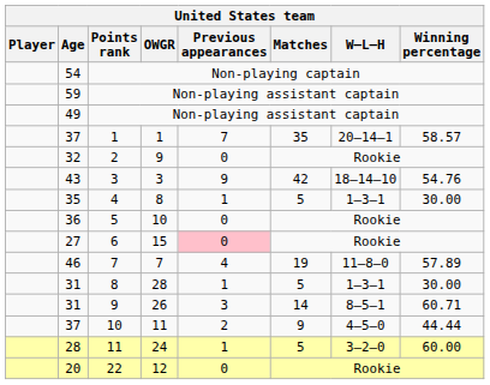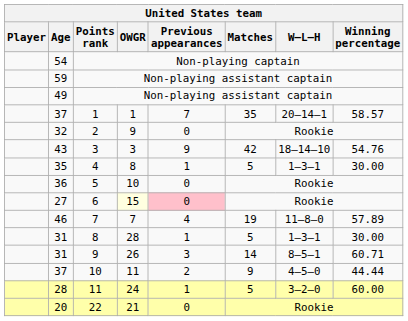 <table class="wikitable sortable" style="text-align:center">
 <tr>
 <th colspan=8> United States team</th>
 </tr>
 <tr>
 <th>Player</th>
 <th>Age</th>
 <th data-sort-type="number">Points<br>rank</th>
 <th data-sort-type="number">OWGR</th>
 <th data-sort-type="number">Previous<br>appearances</th>
 <th data-sort-type="number">Matches</th>
 <th data-sort-type="number">W–L–H</th>
 <th data-sort-type="number">Winning<br>percentage</th>
 </tr>
 <tr>
 <td align=left></td>
 <td>54</td>
 <td colspan=6>Non-playing captain</td>
 </tr>
 <tr>
 <td align=left></td>
 <td>59</td>
 <td colspan=6>Non-playing assistant captain</td>
 </tr>
 <tr>
 <td align=left></td>
 <td>49</td>
 <td colspan=6>Non-playing assistant captain</td>
 </tr>
 <tr>
 <td align=left></td>
 <td>37</td>
 <td>1</td>
 <td>1</td>
 <td>7</td>
 <td>35</td>
 <td>20–14–1</td>
 <td>58.57</td>
 </tr>
 <tr>
 <td align=left></td>
 <td>32</td>
 <td>2</td>
 <td>9</td>
 <td>0</td>
 <td colspan=3>Rookie</td>
 </tr>
 <tr>
 <td align=left></td>
 <td>43</td>
 <td>3</td>
 <td>3</td>
 <td>9</td>
 <td>42</td>
 <td>18–14–10</td>
 <td>54.76</td>
 </tr>
 <tr>
 <td align=left></td>
 <td>35</td>
 <td>4</td>
 <td>8</td>
 <td>1</td>
 <td>5</td>
 <td>1–3–1</td>
 <td>30.00</td>
 </tr>
 <tr>
 <td align=left></td>
 <td>36</td>
 <td>5</td>
 <td>10</td>
 <td>0</td>
 <td colspan=3>Rookie</td>
 </tr>
 <tr>
 <td align=left></td>
 <td>27</td>
 <td>6</td>
-<td>15</td>
+<td style="background: lightyellow;">15</td>
 <td style="background: pink;">0</td>
 <td colspan=3>Rookie</td>
 </tr>
 <tr>
 <td align=left></td>
 <td>46</td>
 <td>7</td>
 <td>7</td>
 <td>4</td>
 <td>19</td>
 <td>11–8–0</td>
 <td>57.89</td>
 </tr>
 <tr>
 <td align=left></td>
 <td>31</td>
 <td>8</td>
 <td>28</td>
 <td>1</td>
 <td>5</td>
 <td>1–3–1</td>
 <td>30.00</td>
 </tr>
 <tr>
 <td align=left></td>
 <td>31</td>
 <td>9</td>
 <td>26</td>
 <td>3</td>
 <td>14</td>
 <td>8–5–1</td>
 <td>60.71</td>
 </tr>
 <tr>
 <td align=left></td>
 <td>37</td>
 <td>10</td>
 <td>11</td>
 <td>2</td>
 <td>9</td>
 <td>4–5–0</td>
 <td>44.44</td>
 </tr>
 <tr style="background:#ffa;">
 <td align=left></td>
 <td>28</td>
 <td>11</td>
 <td>24</td>
 <td>1</td>
 <td>5</td>
 <td>3–2–0</td>
 <td>60.00</td>
 </tr>
 <tr style="background:#ffa;">
 <td align=left></td>
 <td>20</td>
 <td>22</td>
-<td>12</td>
+<td>21</td>
 <td>0</td>
 <td colspan=3>Rookie</td>
 </tr>
 </table>
